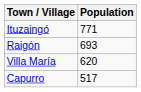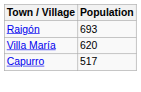 <table class="wikitable">
 <tr>
 <th>Town / Village</th>
 <th>Population</th>
-</tr>
-<tr>
-<td><a href='#'>Ituzaingó</a></td>
-<td>771</td>
 </tr>
 <tr>
 <td><a href='#'>Raigón</a></td>
 <td>693</td>
 </tr>
 <tr>
 <td><a href='#'>Villa María</a></td>
 <td>620</td>
 </tr>
 <tr>
 <td><a href='#'>Capurro</a></td>
 <td>517</td>
 </tr>
 </table>
